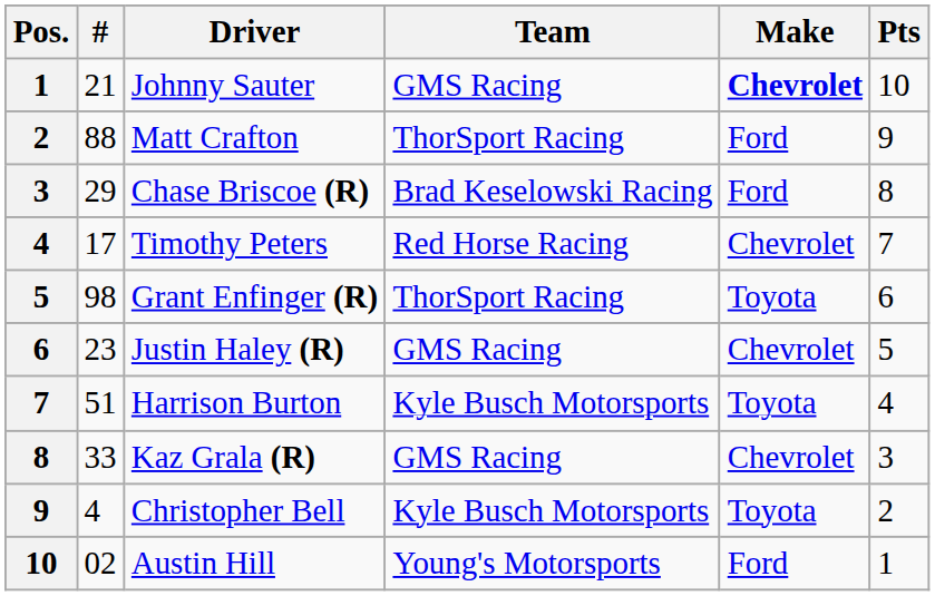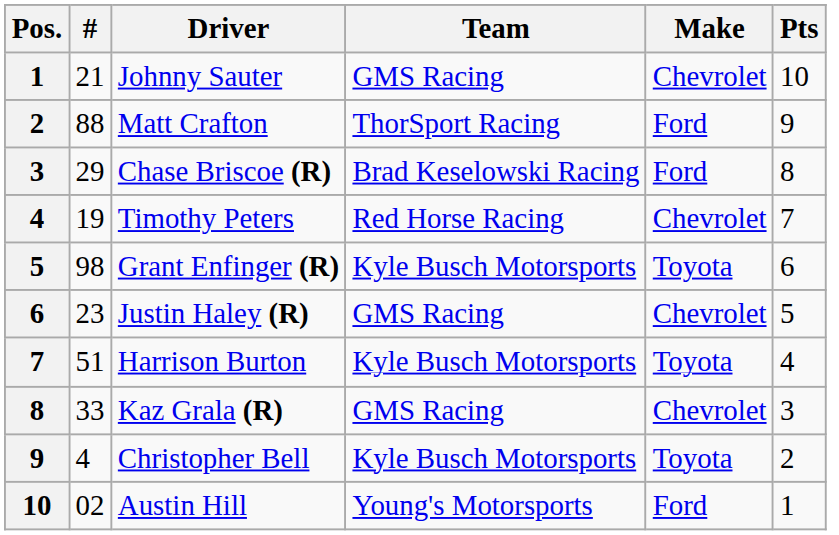 <table class="wikitable" style="font-size:95%">
 <tr>
 <th>Pos.</th>
 <th>#</th>
 <th>Driver</th>
 <th>Team</th>
 <th>Make</th>
 <th>Pts</th>
 </tr>
 <tr>
 <th>1</th>
 <td>21</td>
 <td><a href='#'>Johnny Sauter</a></td>
 <td><a href='#'>GMS Racing</a></td>
-<td><strong><a href='#'>Chevrolet</a></strong></td>
+<td><a href='#'>Chevrolet</a></td>
 <td>10</td>
 </tr>
 <tr>
 <th>2</th>
 <td>88</td>
 <td><a href='#'>Matt Crafton</a></td>
 <td><a href='#'>ThorSport Racing</a></td>
 <td><a href='#'>Ford</a></td>
 <td>9</td>
 </tr>
 <tr>
 <th>3</th>
 <td>29</td>
 <td><a href='#'>Chase Briscoe</a> <strong>(R)</strong></td>
 <td><a href='#'>Brad Keselowski Racing</a></td>
 <td><a href='#'>Ford</a></td>
 <td>8</td>
 </tr>
 <tr>
 <th>4</th>
-<td>17</td>
+<td>19</td>
 <td><a href='#'>Timothy Peters</a></td>
 <td><a href='#'>Red Horse Racing</a></td>
 <td><a href='#'>Chevrolet</a></td>
 <td>7</td>
 </tr>
 <tr>
 <th>5</th>
 <td>98</td>
 <td><a href='#'>Grant Enfinger</a> <strong>(R)</strong></td>
-<td><a href='#'>ThorSport Racing</a></td>
+<td><a href='#'>Kyle Busch Motorsports</a></td>
 <td><a href='#'>Toyota</a></td>
 <td>6</td>
 </tr>
 <tr>
 <th>6</th>
 <td>23</td>
 <td><a href='#'>Justin Haley</a> <strong>(R)</strong></td>
 <td><a href='#'>GMS Racing</a></td>
 <td><a href='#'>Chevrolet</a></td>
 <td>5</td>
 </tr>
 <tr>
 <th>7</th>
 <td>51</td>
 <td><a href='#'>Harrison Burton</a></td>
 <td><a href='#'>Kyle Busch Motorsports</a></td>
 <td><a href='#'>Toyota</a></td>
 <td>4</td>
 </tr>
 <tr>
 <th>8</th>
 <td>33</td>
 <td><a href='#'>Kaz Grala</a> <strong>(R)</strong></td>
 <td><a href='#'>GMS Racing</a></td>
 <td><a href='#'>Chevrolet</a></td>
 <td>3</td>
 </tr>
 <tr>
 <th>9</th>
 <td>4</td>
 <td><a href='#'>Christopher Bell</a></td>
 <td><a href='#'>Kyle Busch Motorsports</a></td>
 <td><a href='#'>Toyota</a></td>
 <td>2</td>
 </tr>
 <tr>
 <th>10</th>
 <td>02</td>
 <td><a href='#'>Austin Hill</a></td>
 <td><a href='#'>Young's Motorsports</a></td>
 <td><a href='#'>Ford</a></td>
 <td>1</td>
 </tr>
 </table>
